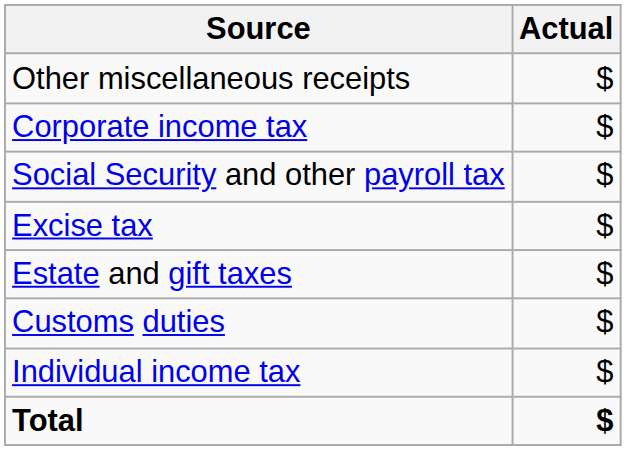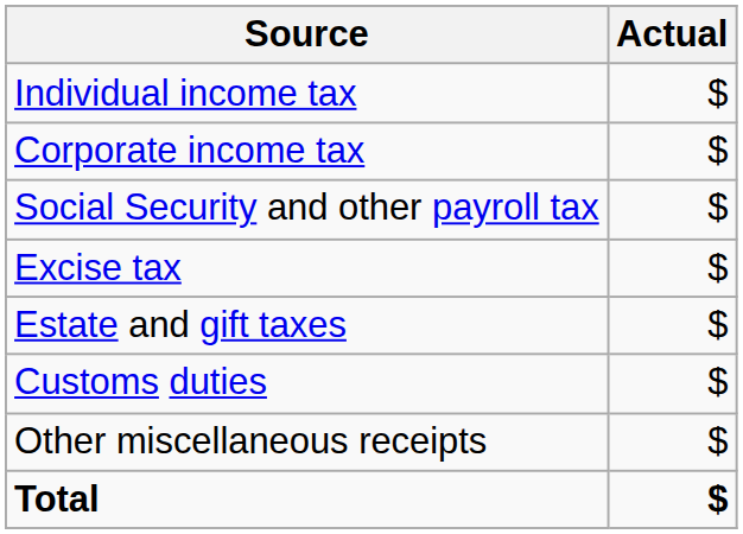 <table class="wikitable sortable">
 <tr>
 <th>Source</th>
 <th data-sort-type="currency">Actual</th>
 </tr>
 <tr>
-<td>Other miscellaneous receipts</td>
+<td><a href='#'>Individual income tax</a></td>
 <td style="text-align:right">$</td>
 </tr>
 <tr>
 <td><a href='#'>Corporate income tax</a></td>
 <td style="text-align:right">$</td>
 </tr>
 <tr>
 <td><a href='#'>Social Security</a> and other <a href='#'>payroll tax</a></td>
 <td style="text-align:right">$</td>
 </tr>
 <tr>
 <td><a href='#'>Excise tax</a></td>
 <td style="text-align:right">$</td>
 </tr>
 <tr>
 <td><a href='#'>Estate</a> and <a href='#'>gift taxes</a></td>
 <td style="text-align:right">$</td>
 </tr>
 <tr>
 <td><a href='#'>Customs</a> <a href='#'>duties</a></td>
 <td style="text-align:right">$</td>
 </tr>
 <tr>
-<td><a href='#'>Individual income tax</a></td>
+<td>Other miscellaneous receipts</td>
 <td style="text-align:right">$</td>
 </tr>
 <tr class="sortbottom">
 <td><strong>Total</strong></td>
 <td style="text-align:right"><strong>$</strong></td>
 </tr>
 </table>
